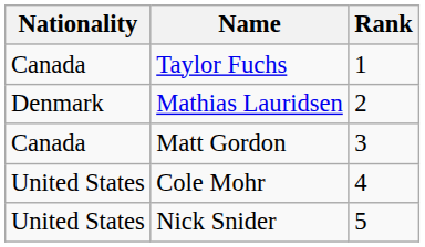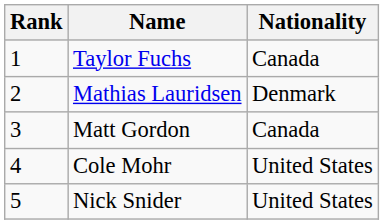 <table class="wikitable sortable" border="0">
 <tr>
+<th scope="col">Rank</th>
+<th scope="col">Name</th>
 <th scope="col">Nationality</th>
-<th scope="col">Name</th>
-<th scope="col">Rank</th>
 </tr>
 <tr>
+<td>1</td>
+<td><a href='#'>Taylor Fuchs</a></td>
 <td>Canada</td>
-<td><a href='#'>Taylor Fuchs</a></td>
-<td>1</td>
 </tr>
 <tr>
+<td>2</td>
+<td><a href='#'>Mathias Lauridsen</a></td>
 <td>Denmark</td>
-<td><a href='#'>Mathias Lauridsen</a></td>
-<td>2</td>
 </tr>
 <tr>
+<td>3</td>
+<td>Matt Gordon</td>
 <td>Canada</td>
-<td>Matt Gordon</td>
-<td>3</td>
 </tr>
 <tr>
+<td>4</td>
+<td>Cole Mohr</td>
 <td>United States</td>
-<td>Cole Mohr</td>
-<td>4</td>
 </tr>
 <tr>
+<td>5</td>
+<td>Nick Snider</td>
 <td>United States</td>
-<td>Nick Snider</td>
-<td>5</td>
 </tr>
 </table>
